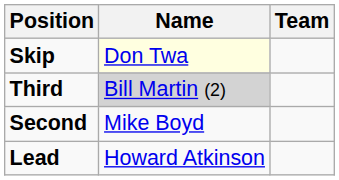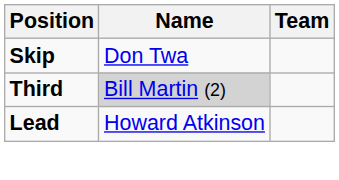 <table class="wikitable">
 <tr>
 <th><strong>Position</strong></th>
 <th><strong>Name</strong></th>
 <th><strong>Team</strong></th>
 </tr>
 <tr>
 <td><strong>Skip</strong></td>
-<td style="background: lightyellow;"><a href='#'>Don Twa</a></td>
+<td><a href='#'>Don Twa</a></td>
 <td></td>
 </tr>
 <tr>
 <td><strong>Third</strong></td>
 <td style="background: lightgrey;"><a href='#'>Bill Martin</a> <small>(2)</small></td>
 <td></td>
 </tr>
 <tr>
-<td><strong>Second</strong></td>
-<td><a href='#'>Mike Boyd</a></td>
-<td></td>
-</tr>
-<tr>
 <td><strong>Lead</strong></td>
 <td><a href='#'>Howard Atkinson</a></td>
 <td></td>
 </tr>
 </table>
